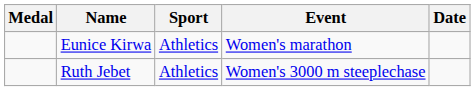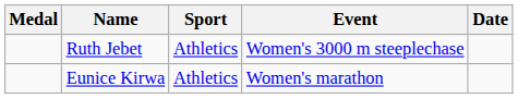 <table class="wikitable sortable" style="font-size: 95%;">
 <tr>
 <th>Medal</th>
 <th>Name</th>
 <th>Sport</th>
 <th>Event</th>
 <th>Date</th>
 </tr>
 <tr>
 <td></td>
+<td><a href='#'>Ruth Jebet</a></td>
+<td><a href='#'>Athletics</a></td>
+<td><a href='#'>Women's 3000 m steeplechase</a></td>
+<td></td>
+</tr>
+<tr>
+<td></td>
 <td><a href='#'>Eunice Kirwa</a></td>
 <td><a href='#'>Athletics</a></td>
 <td><a href='#'>Women's marathon</a></td>
 <td></td>
 </tr>
-<tr>
-<td></td>
-<td><a href='#'>Ruth Jebet</a></td>
-<td><a href='#'>Athletics</a></td>
-<td><a href='#'>Women's 3000 m steeplechase</a></td>
-<td></td>
-</tr>
 </table>
